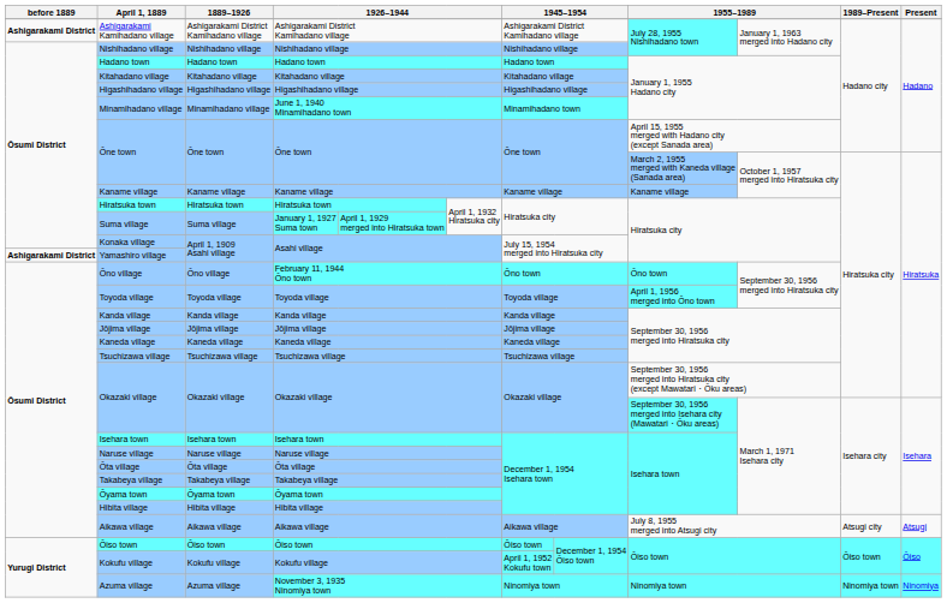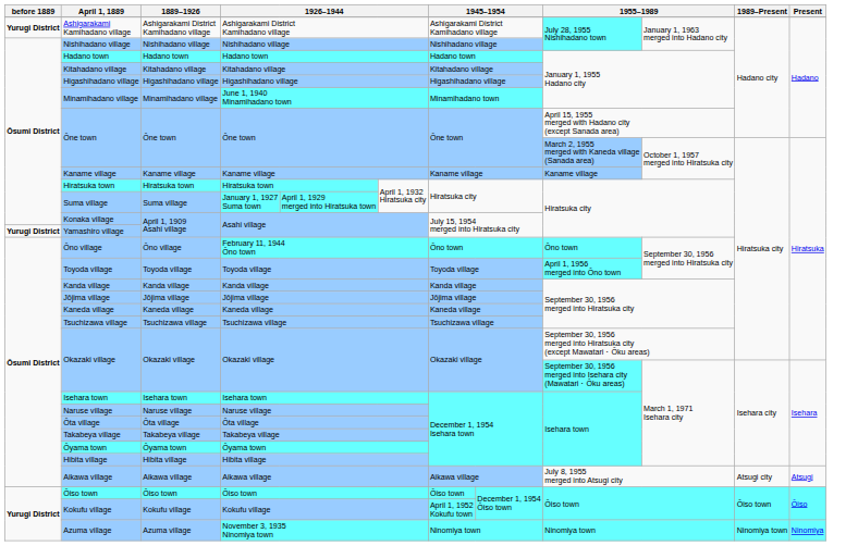 <table class="wikitable" style="font-size:x-small">
 <tr>
 <th>before 1889</th>
 <th>April 1, 1889</th>
 <th>1889–1926</th>
 <th colspan="3">1926–1944</th>
 <th colspan="2">1945–1954</th>
 <th colspan="2">1955–1989</th>
 <th>1989–Present</th>
 <th>Present</th>
 </tr>
 <tr>
 </tr>
 <tr>
-<td><strong>Ashigarakami District</strong></td>
+<td><strong>Yurugi District</strong></td>
 <td><a href='#'>Ashigarakami</a><br>Kamihadano village</td>
 <td>Ashigarakami District<br> Kamihadano village</td>
 <td colspan="3">Ashigarakami District <br> Kamihadano village</td>
 <td colspan="2">Ashigarakami District <br> Kamihadano village</td>
 <td rowspan="2" style="background-color:#6ff;">July 28, 1955<br>Nishihadano town</td>
 <td rowspan="2">January 1, 1963<br>merged into Hadano city</td>
 <td rowspan="7">Hadano city</td>
 <td rowspan="7"><a href='#'>Hadano</a></td>
 </tr>
 <tr>
 <td rowspan="11"><strong> Ōsumi District </strong></td>
 <td style="background-color:#9cf;">Nishihadano village</td>
 <td style="background-color:#9cf;">Nishihadano village</td>
 <td colspan="3" style="background-color:#9cf;">Nishihadano village</td>
 <td colspan="2" style="background-color:#9cf;">Nishihadano village</td>
 </tr>
 <tr>
 <td style="background-color:#6ff;">Hadano town</td>
 <td style="background-color:#6ff;">Hadano town</td>
 <td colspan="3" style="background-color:#6ff;">Hadano town</td>
 <td colspan="2" style="background-color:#6ff;">Hadano town</td>
 <td colspan="2" rowspan="4">January 1, 1955<br>Hadano city</td>
 </tr>
 <tr>
 <td style="background-color:#9cf;">Kitahadano village</td>
 <td style="background-color:#9cf;">Kitahadano village</td>
 <td colspan="3" style="background-color:#9cf;">Kitahadano village</td>
 <td colspan="2" style="background-color:#9cf;">Kitahadano village</td>
 </tr>
 <tr>
 <td style="background-color:#9cf;">Higashihadano village</td>
 <td style="background-color:#9cf;">Higashihadano village</td>
 <td colspan="3" style="background-color:#9cf;">Higashihadano village</td>
 <td colspan="2" style="background-color:#9cf;">Higashihadano village</td>
 </tr>
 <tr>
 <td style="background-color:#9cf;">Minamihadano village</td>
 <td style="background-color:#9cf;">Minamihadano village</td>
 <td colspan="3" style="background-color:#6ff;">June 1, 1940<br> Minamihadano town</td>
 <td colspan="2" style="background-color:#6ff;">Minamihadano town</td>
 </tr>
 <tr>
 <td rowspan="2" style="background-color:#9cf;">Ōne town</td>
 <td rowspan="2" style="background-color:#9cf;">Ōne town</td>
 <td colspan="3" rowspan="2" style="background-color:#9cf;">Ōne town</td>
 <td colspan="2" rowspan="2" style="background-color:#9cf;">Ōne town</td>
 <td colspan="2">April 15, 1955<br>merged with Hadano city<br> (except Sanada area)</td>
 </tr>
 <tr>
 <td style="background-color:#9cf;">March 2, 1955<br>merged with Kaneda village<br> (Sanada area)</td>
 <td rowspan="2">October 1, 1957<br>merged into Hiratsuka city</td>
 <td rowspan="13">Hiratsuka city</td>
 <td rowspan="13"><a href='#'>Hiratsuka</a></td>
 </tr>
 <tr>
 <td style="background-color:#9cf;">Kaname village</td>
 <td style="background-color:#9cf;">Kaname village</td>
 <td colspan="3" style="background-color:#9cf;">Kaname village</td>
 <td colspan="2" style="background-color:#9cf;">Kaname village</td>
 <td style="background-color:#9cf;">Kaname village</td>
 </tr>
 <tr>
 <td style="background-color:#6ff;">Hiratsuka town</td>
 <td style="background-color:#6ff;">Hiratsuka town</td>
 <td colspan="2" style="background-color:#6ff;">Hiratsuka town</td>
 <td rowspan="2">April 1, 1932<br> Hiratsuka city</td>
 <td colspan="2" rowspan="2">Hiratsuka city</td>
 <td colspan="2" rowspan="4">Hiratsuka city</td>
 </tr>
 <tr>
 <td style="background-color:#9cf;">Suma village</td>
 <td style="background-color:#9cf;">Suma village</td>
 <td style="background-color:#6ff;">January 1, 1927<br>Suma town</td>
 <td style="background-color:#6ff;">April 1, 1929<br>merged into Hiratsuka town</td>
 </tr>
 <tr>
 <td style="background-color:#9cf;">Konaka village</td>
 <td rowspan="2" style="background-color:#9cf;">April 1, 1909<br>Asahi village</td>
 <td colspan="3" rowspan="2" style="background-color:#9cf;">Asahi village</td>
 <td colspan="2" rowspan="2">July 15, 1954<br>merged into Hiratsuka city</td>
 </tr>
 <tr>
-<td><strong>Ashigarakami District</strong></td>
+<td><strong>Yurugi District</strong></td>
 <td style="background-color:#9cf;">Yamashiro village</td>
 </tr>
 <tr>
 <td rowspan="15"><strong> Ōsumi District </strong></td>
 <td style="background-color:#9cf;">Ōno village</td>
 <td style="background-color:#9cf;">Ōno village</td>
 <td colspan="3" style="background-color:#6ff;">February 11, 1944<br> Ōno town</td>
 <td colspan="2" style="background-color:#6ff;">Ōno town</td>
 <td style="background-color:#6ff;">Ōno town</td>
 <td rowspan="2">September 30, 1956<br>merged into Hiratsuka city</td>
 </tr>
 <tr>
 <td style="background-color:#9cf;">Toyoda village</td>
 <td style="background-color:#9cf;">Toyoda village</td>
 <td colspan="3" style="background-color:#9cf;">Toyoda village</td>
 <td colspan="2" style="background-color:#9cf;">Toyoda village</td>
 <td style="background-color:#6ff;">April 1, 1956<br>merged into Ōno town</td>
 </tr>
 <tr>
 <td style="background-color:#9cf;">Kanda village</td>
 <td style="background-color:#9cf;">Kanda village</td>
 <td colspan="3" style="background-color:#9cf;">Kanda village</td>
 <td colspan="2" style="background-color:#9cf;">Kanda village</td>
 <td colspan="2" rowspan="4">September 30, 1956<br>merged into Hiratsuka city</td>
 </tr>
 <tr>
 <td style="background-color:#9cf;">Jōjima village</td>
 <td style="background-color:#9cf;">Jōjima village</td>
 <td colspan="3" style="background-color:#9cf;">Jōjima village</td>
 <td colspan="2" style="background-color:#9cf;">Jōjima village</td>
 </tr>
 <tr>
 <td style="background-color:#9cf;">Kaneda village</td>
 <td style="background-color:#9cf;">Kaneda village</td>
 <td colspan="3" style="background-color:#9cf;">Kaneda village</td>
 <td colspan="2" style="background-color:#9cf;">Kaneda village</td>
 </tr>
 <tr>
 <td style="background-color:#9cf;">Tsuchizawa village</td>
 <td style="background-color:#9cf;">Tsuchizawa village</td>
 <td colspan="3" style="background-color:#9cf;">Tsuchizawa village</td>
 <td colspan="2" style="background-color:#9cf;">Tsuchizawa village</td>
 </tr>
 <tr>
 <td rowspan="2" style="background-color:#9cf;">Okazaki village</td>
 <td rowspan="2" style="background-color:#9cf;">Okazaki village</td>
 <td colspan="3" rowspan="2" style="background-color:#9cf;">Okazaki village</td>
 <td colspan="2" rowspan="2" style="background-color:#9cf;">Okazaki village</td>
 <td colspan="2">September 30, 1956<br>merged into Hiratsuka city<br> (except Mawatari・Ōku areas)</td>
 </tr>
 <tr>
 <td style="background-color:#6ff;">September 30, 1956<br>merged into Isehara city<br> (Mawatari・Ōku areas)</td>
 <td rowspan="7">March 1, 1971<br>Isehara city</td>
 <td rowspan="7">Isehara city</td>
 <td rowspan="7"><a href='#'>Isehara</a></td>
 </tr>
 <tr>
 <td style="background-color:#6ff;">Isehara town</td>
 <td style="background-color:#6ff;">Isehara town</td>
 <td colspan="3" style="background-color:#6ff;">Isehara town</td>
 <td colspan="2" rowspan="6" style="background-color:#6ff;">December 1, 1954<br> Isehara town</td>
 <td rowspan="6" style="background-color:#6ff;">Isehara town</td>
 </tr>
 <tr>
 <td style="background-color:#9cf;">Naruse village</td>
 <td style="background-color:#9cf;">Naruse village</td>
 <td colspan="3" style="background-color:#9cf;">Naruse village</td>
 </tr>
 <tr>
 <td style="background-color:#9cf;">Ōta village</td>
 <td style="background-color:#9cf;">Ōta village</td>
 <td colspan="3" style="background-color:#9cf;">Ōta village</td>
 </tr>
 <tr>
 <td style="background-color:#9cf;">Takabeya village</td>
 <td style="background-color:#9cf;">Takabeya village</td>
 <td colspan="3" style="background-color:#9cf;">Takabeya village</td>
 </tr>
 <tr>
 <td style="background-color:#6ff;">Ōyama town</td>
 <td style="background-color:#6ff;">Ōyama town</td>
 <td colspan="3" style="background-color:#6ff;">Ōyama town</td>
 </tr>
 <tr>
 <td style="background-color:#9cf;">Hibita village</td>
 <td style="background-color:#9cf;">Hibita village</td>
 <td colspan="3" style="background-color:#9cf;">Hibita village</td>
 </tr>
 <tr>
 <td style="background-color:#9cf;">Aikawa village</td>
 <td style="background-color:#9cf;">Aikawa village</td>
 <td colspan="3" style="background-color:#9cf;">Aikawa village</td>
 <td colspan="2" style="background-color:#9cf;">Aikawa village</td>
 <td colspan="2">July 8, 1955<br>merged into Atsugi city</td>
 <td>Atsugi city</td>
 <td><a href='#'>Atsugi</a></td>
 </tr>
 <tr>
 <td rowspan="3"><strong>Yurugi District</strong></td>
 <td style="background-color:#6ff;">Ōiso town</td>
 <td style="background-color:#6ff;">Ōiso town</td>
 <td colspan="3" style="background-color:#6ff;">Ōiso town</td>
 <td style="background-color:#6ff;">Ōiso town</td>
 <td rowspan="2" style="background-color:#6ff;">December 1, 1954<br> Ōiso town</td>
 <td colspan="2" rowspan="2" style="background-color:#6ff;">Ōiso town</td>
 <td rowspan="2" style="background-color:#6ff;">Ōiso town</td>
 <td rowspan="2" style="background-color:#6ff;"><a href='#'>Ōiso</a></td>
 </tr>
 <tr>
 <td style="background-color:#9cf;">Kokufu village</td>
 <td style="background-color:#9cf;">Kokufu village</td>
 <td colspan="3" style="background-color:#9cf;">Kokufu village</td>
 <td style="background-color:#6ff;">April 1, 1952<br> Kokufu town</td>
 </tr>
 <tr>
 <td style="background-color:#9cf;">Azuma village</td>
 <td style="background-color:#9cf;">Azuma village</td>
 <td colspan="3" style="background-color:#6ff;">November 3, 1935<br> Ninomiya town</td>
 <td colspan="2" style="background-color:#6ff;">Ninomiya town</td>
 <td colspan="2" style="background-color:#6ff;">Ninomiya town</td>
 <td style="background-color:#6ff;">Ninomiya town</td>
 <td style="background-color:#6ff;"><a href='#'>Ninomiya</a></td>
 </tr>
 </table>
